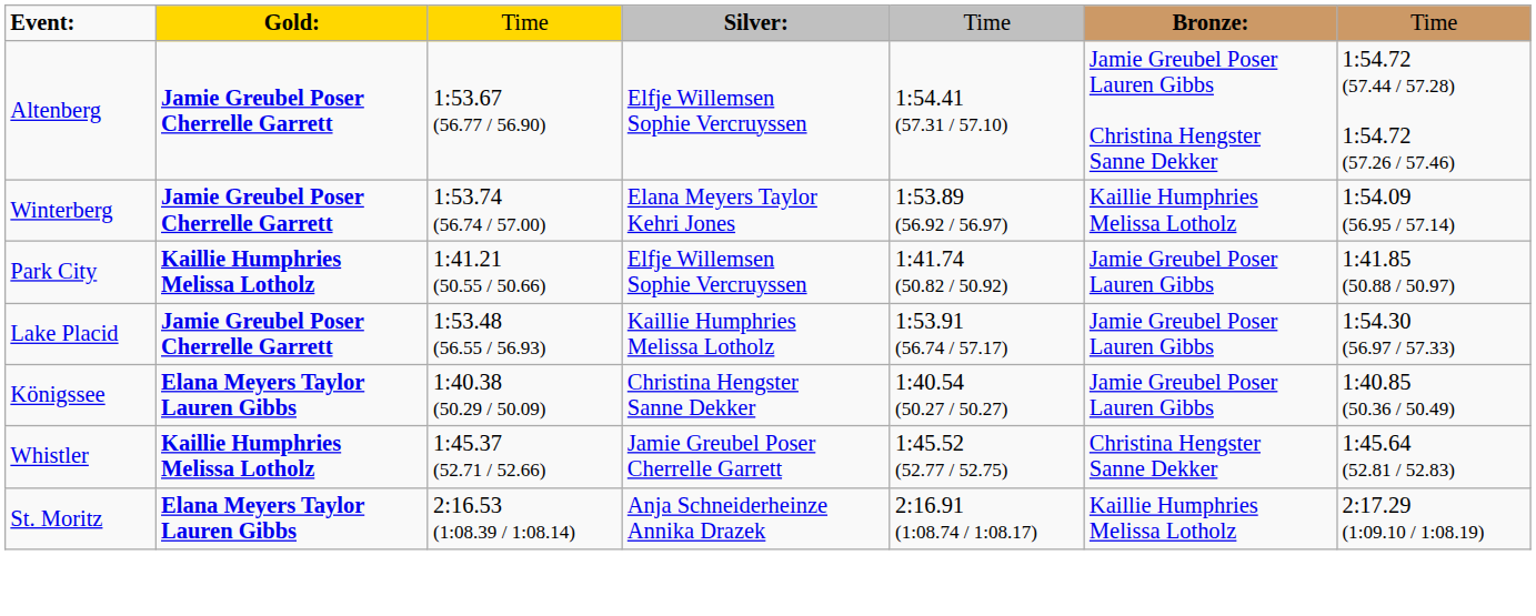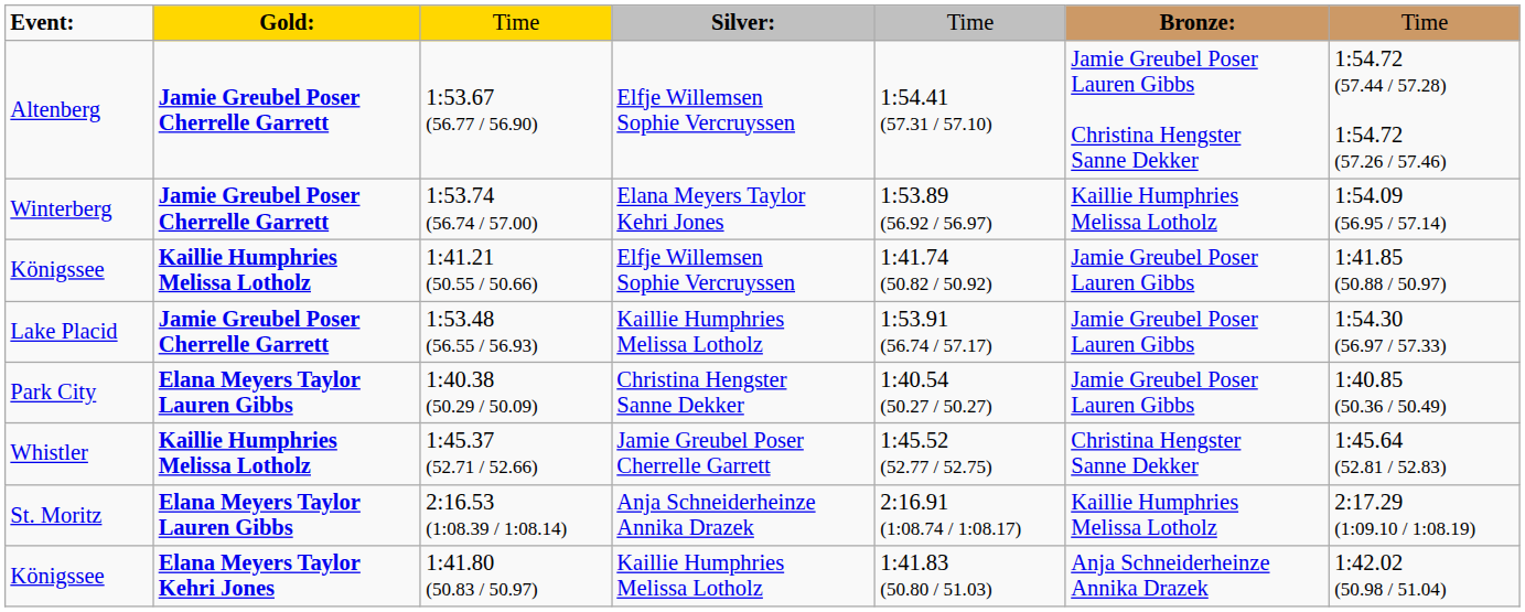 <table class="wikitable" style="width:85%;">
 <tr>
 <td><strong>Event:</strong></td>
 <td !  style="text-align:center; background:gold;"><strong>Gold:</strong></td>
 <td !  style="text-align:center; background:gold;">Time</td>
 <td !  style="text-align:center; background:silver;"><strong>Silver:</strong></td>
 <td !  style="text-align:center; background:silver;">Time</td>
 <td !  style="text-align:center; background:#c96;"><strong>Bronze:</strong></td>
 <td !  style="text-align:center; background:#c96;">Time</td>
 </tr>
 <tr>
 <td> <a href='#'>Altenberg</a></td>
 <td><strong><a href='#'>Jamie Greubel Poser</a><br><a href='#'>Cherrelle Garrett</a><br><small></small> </strong></td>
 <td>1:53.67<br><small>(56.77 / 56.90)</small></td>
 <td><a href='#'>Elfje Willemsen</a><br><a href='#'>Sophie Vercruyssen</a><br><small></small></td>
 <td>1:54.41<br><small>(57.31 / 57.10)</small></td>
 <td><a href='#'>Jamie Greubel Poser</a><br><a href='#'>Lauren Gibbs</a><br><small></small><br><a href='#'>Christina Hengster</a><br><a href='#'>Sanne Dekker</a><br><small></small></td>
 <td>1:54.72<br><small>(57.44 / 57.28)</small><br><br>1:54.72<br><small>(57.26 / 57.46)</small></td>
 </tr>
 <tr>
 <td> <a href='#'>Winterberg</a></td>
 <td><strong><a href='#'>Jamie Greubel Poser</a><br><a href='#'>Cherrelle Garrett</a><br><small></small> </strong></td>
 <td>1:53.74<br><small>(56.74 / 57.00)</small></td>
 <td><a href='#'>Elana Meyers Taylor</a><br><a href='#'>Kehri Jones</a><br><small></small></td>
 <td>1:53.89<br><small>(56.92 / 56.97)</small></td>
 <td><a href='#'>Kaillie Humphries</a><br><a href='#'>Melissa Lotholz</a><br><small></small></td>
 <td>1:54.09<br><small>(56.95 / 57.14)</small></td>
 </tr>
 <tr>
-<td> <a href='#'>Park City</a></td>
+<td> <a href='#'>Königssee</a></td>
 <td><strong><a href='#'>Kaillie Humphries</a><br><a href='#'>Melissa Lotholz</a><br><small></small> </strong></td>
 <td>1:41.21<br><small>(50.55 / 50.66)</small></td>
 <td><a href='#'>Elfje Willemsen</a><br><a href='#'>Sophie Vercruyssen</a><br><small></small></td>
 <td>1:41.74<br><small>(50.82 / 50.92)</small></td>
 <td><a href='#'>Jamie Greubel Poser</a><br><a href='#'>Lauren Gibbs</a><br><small></small></td>
 <td>1:41.85<br><small>(50.88 / 50.97)</small></td>
 </tr>
 <tr>
 <td> <a href='#'>Lake Placid</a></td>
 <td><strong><a href='#'>Jamie Greubel Poser</a><br><a href='#'>Cherrelle Garrett</a><br><small></small> </strong></td>
 <td>1:53.48<br><small>(56.55 / 56.93)</small></td>
 <td><a href='#'>Kaillie Humphries</a><br><a href='#'>Melissa Lotholz</a><br><small></small></td>
 <td>1:53.91<br><small>(56.74 / 57.17)</small></td>
 <td><a href='#'>Jamie Greubel Poser</a><br><a href='#'>Lauren Gibbs</a><br><small></small></td>
 <td>1:54.30<br><small>(56.97 / 57.33)</small></td>
 </tr>
 <tr>
-<td> <a href='#'>Königssee</a></td>
+<td> <a href='#'>Park City</a></td>
 <td><strong><a href='#'>Elana Meyers Taylor</a><br><a href='#'>Lauren Gibbs</a><br><small></small> </strong></td>
 <td>1:40.38<br><small>(50.29 / 50.09)</small></td>
 <td><a href='#'>Christina Hengster</a><br><a href='#'>Sanne Dekker</a><br><small></small></td>
 <td>1:40.54<br><small>(50.27 / 50.27)</small></td>
 <td><a href='#'>Jamie Greubel Poser</a><br><a href='#'>Lauren Gibbs</a><br><small></small></td>
 <td>1:40.85<br><small>(50.36 / 50.49)</small></td>
 </tr>
 <tr>
 <td> <a href='#'>Whistler</a></td>
 <td><strong><a href='#'>Kaillie Humphries</a><br><a href='#'>Melissa Lotholz</a><br><small></small> </strong></td>
 <td>1:45.37<br><small>(52.71 / 52.66)</small></td>
 <td><a href='#'>Jamie Greubel Poser</a><br><a href='#'>Cherrelle Garrett</a><br><small></small></td>
 <td>1:45.52<br><small>(52.77 / 52.75)</small></td>
 <td><a href='#'>Christina Hengster</a><br><a href='#'>Sanne Dekker</a><br><small></small></td>
 <td>1:45.64<br><small>(52.81 / 52.83)</small></td>
 </tr>
 <tr>
 <td> <a href='#'>St. Moritz</a></td>
 <td><strong><a href='#'>Elana Meyers Taylor</a><br><a href='#'>Lauren Gibbs</a><br><small></small> </strong></td>
 <td>2:16.53<br><small>(1:08.39 / 1:08.14)</small></td>
 <td><a href='#'>Anja Schneiderheinze</a><br><a href='#'>Annika Drazek</a><br><small></small></td>
 <td>2:16.91<br><small>(1:08.74 / 1:08.17)</small></td>
 <td><a href='#'>Kaillie Humphries</a><br><a href='#'>Melissa Lotholz</a><br><small></small></td>
 <td>2:17.29<br><small>(1:09.10 / 1:08.19)</small></td>
 </tr>
+<tr>
+<td> <a href='#'>Königssee</a></td>
+<td><strong><a href='#'>Elana Meyers Taylor</a><br><a href='#'>Kehri Jones</a><br><small></small> </strong></td>
+<td>1:41.80 <br><small>(50.83 / 50.97)</small></td>
+<td><a href='#'>Kaillie Humphries</a><br><a href='#'>Melissa Lotholz</a><br><small></small></td>
+<td>1:41.83<br><small>(50.80 / 51.03)</small></td>
+<td><a href='#'>Anja Schneiderheinze</a><br><a href='#'>Annika Drazek</a><br><small></small></td>
+<td>1:42.02<br><small>(50.98 / 51.04)</small></td>
+</tr>
 </table>
